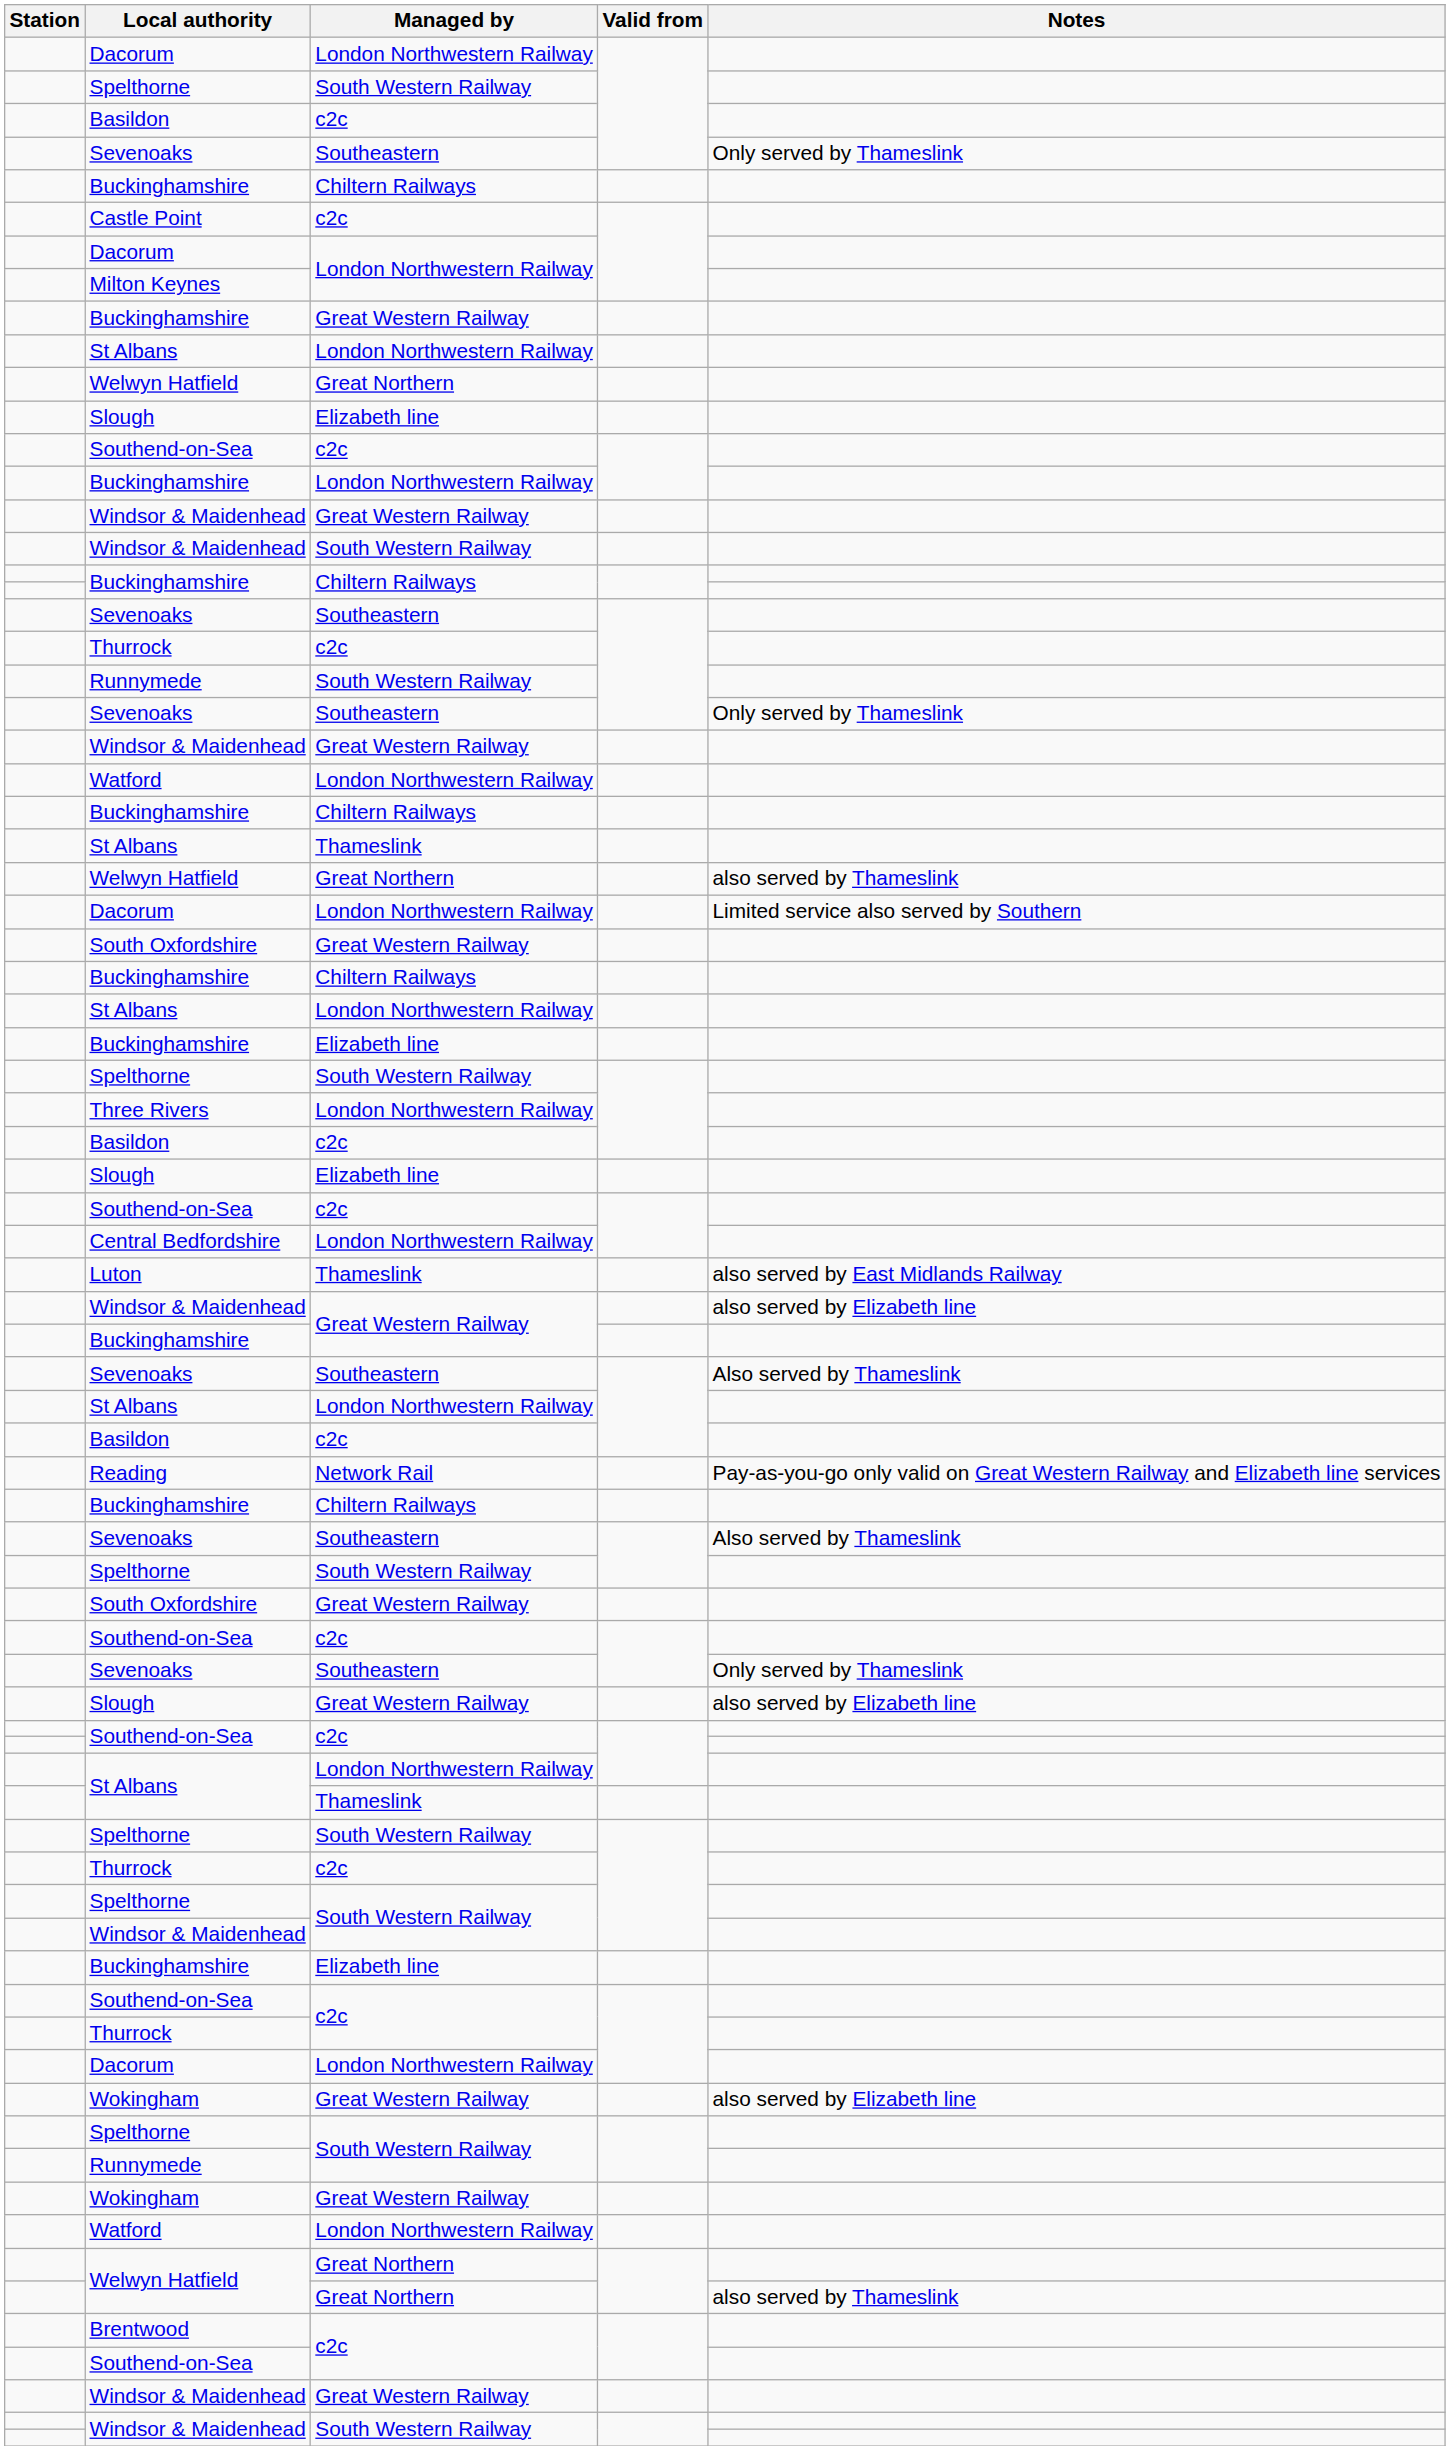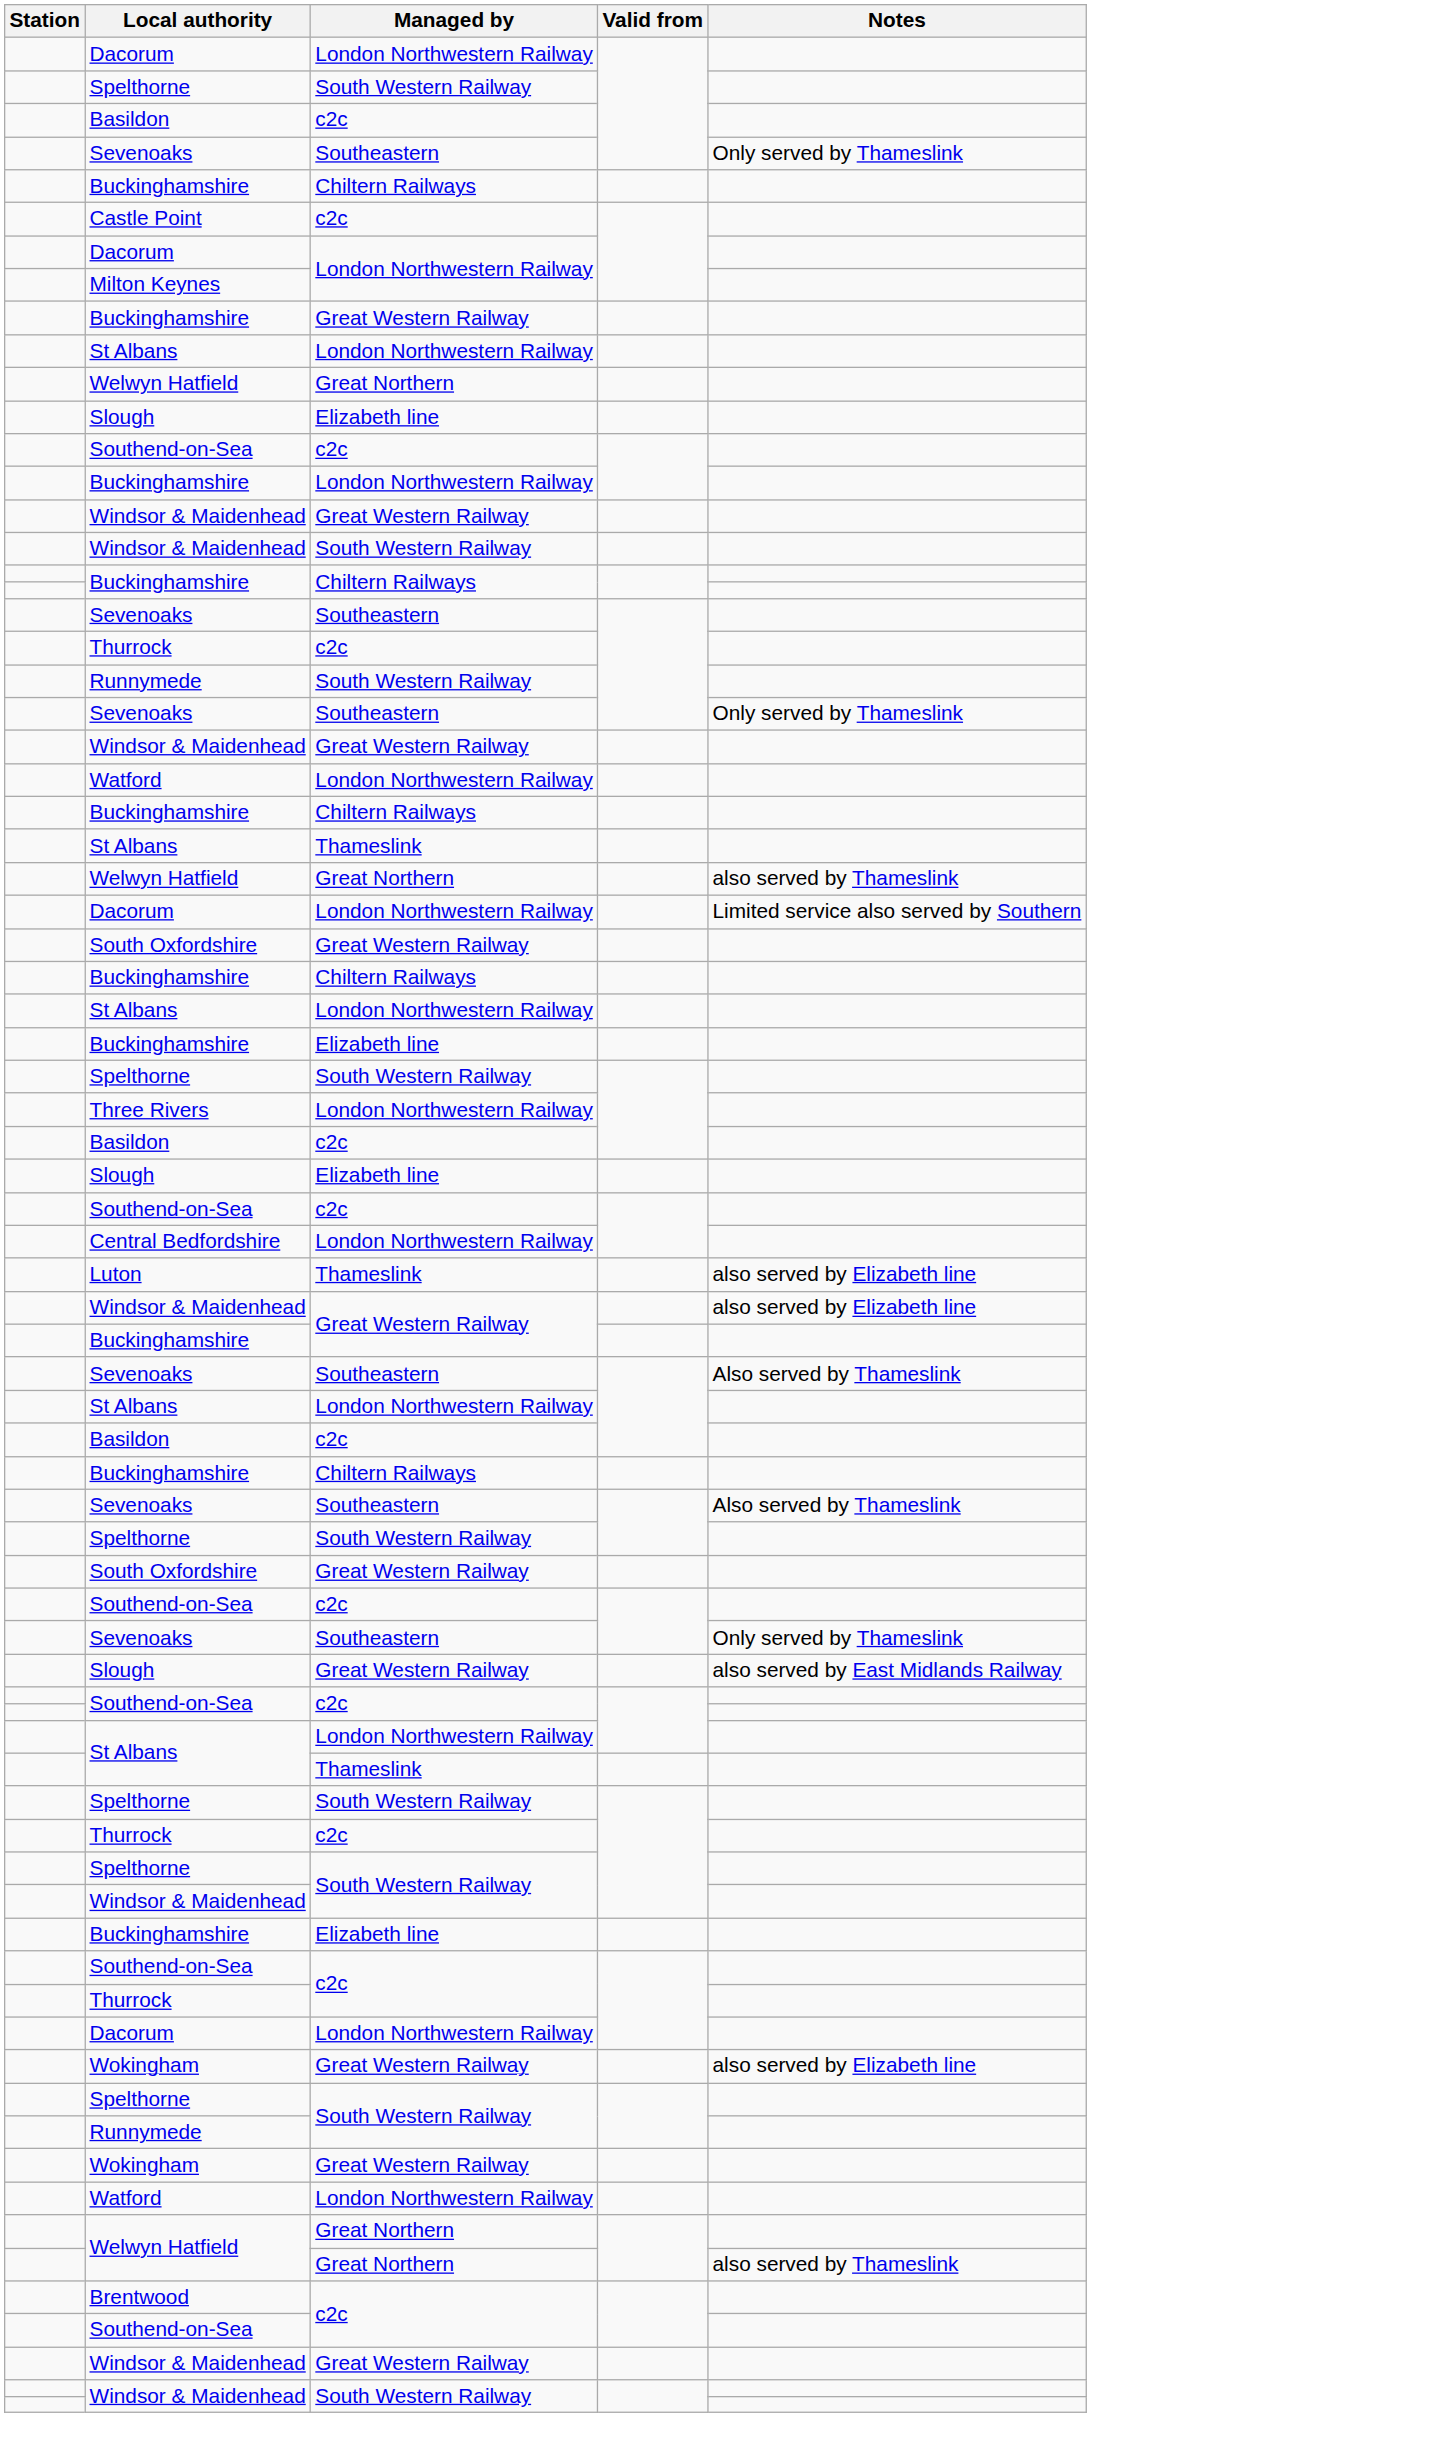 <table class="wikitable sortable">
 <tr>
 <th>Station</th>
 <th>Local authority</th>
 <th>Managed by</th>
 <th>Valid from</th>
 <th>Notes</th>
 </tr>
 <tr>
 <td></td>
 <td><a href='#'>Dacorum</a></td>
 <td><a href='#'>London Northwestern Railway</a></td>
 <td rowspan="4"></td>
 <td></td>
 </tr>
 <tr>
 <td></td>
 <td><a href='#'>Spelthorne</a></td>
 <td><a href='#'>South Western Railway</a></td>
 <td></td>
 </tr>
 <tr>
 <td></td>
 <td><a href='#'>Basildon</a></td>
 <td><a href='#'>c2c</a></td>
 <td></td>
 </tr>
 <tr>
 <td></td>
 <td><a href='#'>Sevenoaks</a></td>
 <td><a href='#'>Southeastern</a></td>
 <td>Only served by <a href='#'>Thameslink</a></td>
 </tr>
 <tr>
 <td></td>
 <td><a href='#'>Buckinghamshire</a></td>
 <td><a href='#'>Chiltern Railways</a></td>
 <td></td>
 <td></td>
 </tr>
 <tr>
 <td></td>
 <td><a href='#'>Castle Point</a></td>
 <td><a href='#'>c2c</a></td>
 <td rowspan="3"></td>
 <td></td>
 </tr>
 <tr>
 <td></td>
 <td><a href='#'>Dacorum</a></td>
 <td rowspan="2"><a href='#'>London Northwestern Railway</a></td>
 <td></td>
 </tr>
 <tr>
 <td></td>
 <td><a href='#'>Milton Keynes</a></td>
 <td></td>
 </tr>
 <tr>
 <td></td>
 <td><a href='#'>Buckinghamshire</a></td>
 <td><a href='#'>Great Western Railway</a></td>
 <td></td>
 <td></td>
 </tr>
 <tr>
 <td></td>
 <td><a href='#'>St Albans</a></td>
 <td><a href='#'>London Northwestern Railway</a></td>
 <td></td>
 <td></td>
 </tr>
 <tr>
 <td></td>
 <td><a href='#'>Welwyn Hatfield</a></td>
 <td><a href='#'>Great Northern</a></td>
 <td></td>
 <td></td>
 </tr>
 <tr>
 <td></td>
 <td><a href='#'>Slough</a></td>
 <td><a href='#'>Elizabeth line</a></td>
 <td></td>
 <td></td>
 </tr>
 <tr>
 <td></td>
 <td><a href='#'>Southend-on-Sea</a></td>
 <td><a href='#'>c2c</a></td>
 <td rowspan="2"></td>
 <td></td>
 </tr>
 <tr>
 <td></td>
 <td><a href='#'>Buckinghamshire</a></td>
 <td><a href='#'>London Northwestern Railway</a></td>
 <td></td>
 </tr>
 <tr>
 <td></td>
 <td><a href='#'>Windsor & Maidenhead</a></td>
 <td><a href='#'>Great Western Railway</a></td>
 <td></td>
 <td></td>
 </tr>
 <tr>
 <td></td>
 <td><a href='#'>Windsor & Maidenhead</a></td>
 <td><a href='#'>South Western Railway</a></td>
 <td></td>
 <td></td>
 </tr>
 <tr>
 <td></td>
 <td rowspan="2"><a href='#'>Buckinghamshire</a></td>
 <td rowspan="2"><a href='#'>Chiltern Railways</a></td>
 <td rowspan="2"></td>
 <td></td>
 </tr>
 <tr>
 <td></td>
 <td></td>
 </tr>
 <tr>
 <td></td>
 <td><a href='#'>Sevenoaks</a></td>
 <td><a href='#'>Southeastern</a></td>
 <td rowspan="4"></td>
 <td></td>
 </tr>
 <tr>
 <td></td>
 <td><a href='#'>Thurrock</a></td>
 <td><a href='#'>c2c</a></td>
 <td></td>
 </tr>
 <tr>
 <td></td>
 <td><a href='#'>Runnymede</a></td>
 <td><a href='#'>South Western Railway</a></td>
 <td></td>
 </tr>
 <tr>
 <td></td>
 <td><a href='#'>Sevenoaks</a></td>
 <td><a href='#'>Southeastern</a></td>
 <td>Only served by <a href='#'>Thameslink</a></td>
 </tr>
 <tr>
 <td></td>
 <td><a href='#'>Windsor & Maidenhead</a></td>
 <td><a href='#'>Great Western Railway</a></td>
 <td></td>
 <td></td>
 </tr>
 <tr>
 <td></td>
 <td><a href='#'>Watford</a></td>
 <td><a href='#'>London Northwestern Railway</a></td>
 <td></td>
 <td></td>
 </tr>
 <tr>
 <td></td>
 <td><a href='#'>Buckinghamshire</a></td>
 <td><a href='#'>Chiltern Railways</a></td>
 <td></td>
 <td></td>
 </tr>
 <tr>
 <td></td>
 <td><a href='#'>St Albans</a></td>
 <td><a href='#'>Thameslink</a></td>
 <td></td>
 <td></td>
 </tr>
 <tr>
 <td></td>
 <td><a href='#'>Welwyn Hatfield</a></td>
 <td><a href='#'>Great Northern</a></td>
 <td></td>
 <td>also served by <a href='#'>Thameslink</a></td>
 </tr>
 <tr>
 <td></td>
 <td><a href='#'>Dacorum</a></td>
 <td><a href='#'>London Northwestern Railway</a></td>
 <td></td>
 <td>Limited service also served by <a href='#'>Southern</a></td>
 </tr>
 <tr>
 <td></td>
 <td><a href='#'>South Oxfordshire</a></td>
 <td><a href='#'>Great Western Railway</a></td>
 <td></td>
 <td></td>
 </tr>
 <tr>
 <td></td>
 <td><a href='#'>Buckinghamshire</a></td>
 <td><a href='#'>Chiltern Railways</a></td>
 <td></td>
 <td></td>
 </tr>
 <tr>
 <td></td>
 <td><a href='#'>St Albans</a></td>
 <td><a href='#'>London Northwestern Railway</a></td>
 <td></td>
 <td></td>
 </tr>
 <tr>
 <td></td>
 <td><a href='#'>Buckinghamshire</a></td>
 <td><a href='#'>Elizabeth line</a></td>
 <td></td>
 <td></td>
 </tr>
 <tr>
 <td></td>
 <td><a href='#'>Spelthorne</a></td>
 <td><a href='#'>South Western Railway</a></td>
 <td rowspan="3"></td>
 <td></td>
 </tr>
 <tr>
 <td></td>
 <td><a href='#'>Three Rivers</a></td>
 <td><a href='#'>London Northwestern Railway</a></td>
 <td></td>
 </tr>
 <tr>
 <td></td>
 <td><a href='#'>Basildon</a></td>
 <td><a href='#'>c2c</a></td>
 <td></td>
 </tr>
 <tr>
 <td></td>
 <td><a href='#'>Slough</a></td>
 <td><a href='#'>Elizabeth line</a></td>
 <td></td>
 <td></td>
 </tr>
 <tr>
 <td></td>
 <td><a href='#'>Southend-on-Sea</a></td>
 <td><a href='#'>c2c</a></td>
 <td rowspan="2"></td>
 <td></td>
 </tr>
 <tr>
 <td></td>
 <td><a href='#'>Central Bedfordshire</a></td>
 <td><a href='#'>London Northwestern Railway</a></td>
 <td></td>
 </tr>
 <tr>
 <td></td>
 <td><a href='#'>Luton</a></td>
 <td><a href='#'>Thameslink</a></td>
 <td></td>
-<td>also served by <a href='#'>East Midlands Railway</a></td>
+<td>also served by <a href='#'>Elizabeth line</a></td>
 </tr>
 <tr>
 <td></td>
 <td><a href='#'>Windsor & Maidenhead</a></td>
 <td rowspan="2"><a href='#'>Great Western Railway</a></td>
 <td></td>
 <td>also served by <a href='#'>Elizabeth line</a></td>
 </tr>
 <tr>
 <td></td>
 <td><a href='#'>Buckinghamshire</a></td>
 <td></td>
 <td></td>
 </tr>
 <tr>
 <td></td>
 <td><a href='#'>Sevenoaks</a></td>
 <td><a href='#'>Southeastern</a></td>
 <td rowspan="3"></td>
 <td>Also served by <a href='#'>Thameslink</a></td>
 </tr>
 <tr>
 <td></td>
 <td><a href='#'>St Albans</a></td>
 <td><a href='#'>London Northwestern Railway</a></td>
 <td></td>
 </tr>
 <tr>
 <td></td>
 <td><a href='#'>Basildon</a></td>
 <td><a href='#'>c2c</a></td>
 <td></td>
-</tr>
-<tr>
-<td></td>
-<td><a href='#'>Reading</a></td>
-<td><a href='#'>Network Rail</a></td>
-<td></td>
-<td>Pay-as-you-go only valid on <a href='#'>Great Western Railway</a> and <a href='#'>Elizabeth line</a> services</td>
 </tr>
 <tr>
 <td></td>
 <td><a href='#'>Buckinghamshire</a></td>
 <td><a href='#'>Chiltern Railways</a></td>
 <td></td>
 <td></td>
 </tr>
 <tr>
 <td></td>
 <td><a href='#'>Sevenoaks</a></td>
 <td><a href='#'>Southeastern</a></td>
 <td rowspan="2"></td>
 <td>Also served by <a href='#'>Thameslink</a></td>
 </tr>
 <tr>
 <td></td>
 <td><a href='#'>Spelthorne</a></td>
 <td><a href='#'>South Western Railway</a></td>
 <td></td>
 </tr>
 <tr>
 <td></td>
 <td><a href='#'>South Oxfordshire</a></td>
 <td><a href='#'>Great Western Railway</a></td>
 <td></td>
 <td></td>
 </tr>
 <tr>
 <td></td>
 <td><a href='#'>Southend-on-Sea</a></td>
 <td><a href='#'>c2c</a></td>
 <td rowspan="2"></td>
 <td></td>
 </tr>
 <tr>
 <td></td>
 <td><a href='#'>Sevenoaks</a></td>
 <td><a href='#'>Southeastern</a></td>
 <td>Only served by <a href='#'>Thameslink</a></td>
 </tr>
 <tr>
 <td></td>
 <td><a href='#'>Slough</a></td>
 <td><a href='#'>Great Western Railway</a></td>
 <td></td>
-<td>also served by <a href='#'>Elizabeth line</a></td>
+<td>also served by <a href='#'>East Midlands Railway</a></td>
 </tr>
 <tr>
 <td></td>
 <td rowspan="2"><a href='#'>Southend-on-Sea</a></td>
 <td rowspan="2"><a href='#'>c2c</a></td>
 <td rowspan="3"></td>
 <td></td>
 </tr>
 <tr>
 <td></td>
 <td></td>
 </tr>
 <tr>
 <td></td>
 <td rowspan="2"><a href='#'>St Albans</a></td>
 <td><a href='#'>London Northwestern Railway</a></td>
 <td></td>
 </tr>
 <tr>
 <td></td>
 <td><a href='#'>Thameslink</a></td>
 <td></td>
 <td></td>
 </tr>
 <tr>
 <td></td>
 <td><a href='#'>Spelthorne</a></td>
 <td><a href='#'>South Western Railway</a></td>
 <td rowspan="4"></td>
 <td></td>
 </tr>
 <tr>
 <td></td>
 <td><a href='#'>Thurrock</a></td>
 <td><a href='#'>c2c</a></td>
 <td></td>
 </tr>
 <tr>
 <td></td>
 <td><a href='#'>Spelthorne</a></td>
 <td rowspan="2"><a href='#'>South Western Railway</a></td>
 <td></td>
 </tr>
 <tr>
 <td></td>
 <td><a href='#'>Windsor & Maidenhead</a></td>
 <td></td>
 </tr>
 <tr>
 <td></td>
 <td><a href='#'>Buckinghamshire</a></td>
 <td><a href='#'>Elizabeth line</a></td>
 <td></td>
 <td></td>
 </tr>
 <tr>
 <td></td>
 <td><a href='#'>Southend-on-Sea</a></td>
 <td rowspan="2"><a href='#'>c2c</a></td>
 <td rowspan="3"></td>
 <td></td>
 </tr>
 <tr>
 <td></td>
 <td><a href='#'>Thurrock</a></td>
 <td></td>
 </tr>
 <tr>
 <td></td>
 <td><a href='#'>Dacorum</a></td>
 <td><a href='#'>London Northwestern Railway</a></td>
 <td></td>
 </tr>
 <tr>
 <td></td>
 <td><a href='#'>Wokingham</a></td>
 <td><a href='#'>Great Western Railway</a></td>
 <td></td>
 <td>also served by <a href='#'>Elizabeth line</a></td>
 </tr>
 <tr>
 <td></td>
 <td><a href='#'>Spelthorne</a></td>
 <td rowspan="2"><a href='#'>South Western Railway</a></td>
 <td rowspan="2"></td>
 <td></td>
 </tr>
 <tr>
 <td></td>
 <td><a href='#'>Runnymede</a></td>
 <td></td>
 </tr>
 <tr>
 <td></td>
 <td><a href='#'>Wokingham</a></td>
 <td><a href='#'>Great Western Railway</a></td>
 <td></td>
 <td></td>
 </tr>
 <tr>
 <td></td>
 <td><a href='#'>Watford</a></td>
 <td><a href='#'>London Northwestern Railway</a></td>
 <td></td>
 <td></td>
 </tr>
 <tr>
 <td></td>
 <td rowspan="2"><a href='#'>Welwyn Hatfield</a></td>
 <td><a href='#'>Great Northern</a></td>
 <td rowspan="2"></td>
 <td></td>
 </tr>
 <tr>
 <td></td>
 <td><a href='#'>Great Northern</a></td>
 <td>also served by <a href='#'>Thameslink</a></td>
 </tr>
 <tr>
 <td></td>
 <td><a href='#'>Brentwood</a></td>
 <td rowspan="2"><a href='#'>c2c</a></td>
 <td rowspan="2"></td>
 <td></td>
 </tr>
 <tr>
 <td></td>
 <td><a href='#'>Southend-on-Sea</a></td>
 <td></td>
 </tr>
 <tr>
 <td></td>
 <td><a href='#'>Windsor & Maidenhead</a></td>
 <td><a href='#'>Great Western Railway</a></td>
 <td></td>
 <td></td>
 </tr>
 <tr>
 <td></td>
 <td rowspan="2"><a href='#'>Windsor & Maidenhead</a></td>
 <td rowspan="2"><a href='#'>South Western Railway</a></td>
 <td rowspan="2"></td>
 <td></td>
 </tr>
 <tr>
 <td></td>
 <td></td>
 </tr>
 </table>
